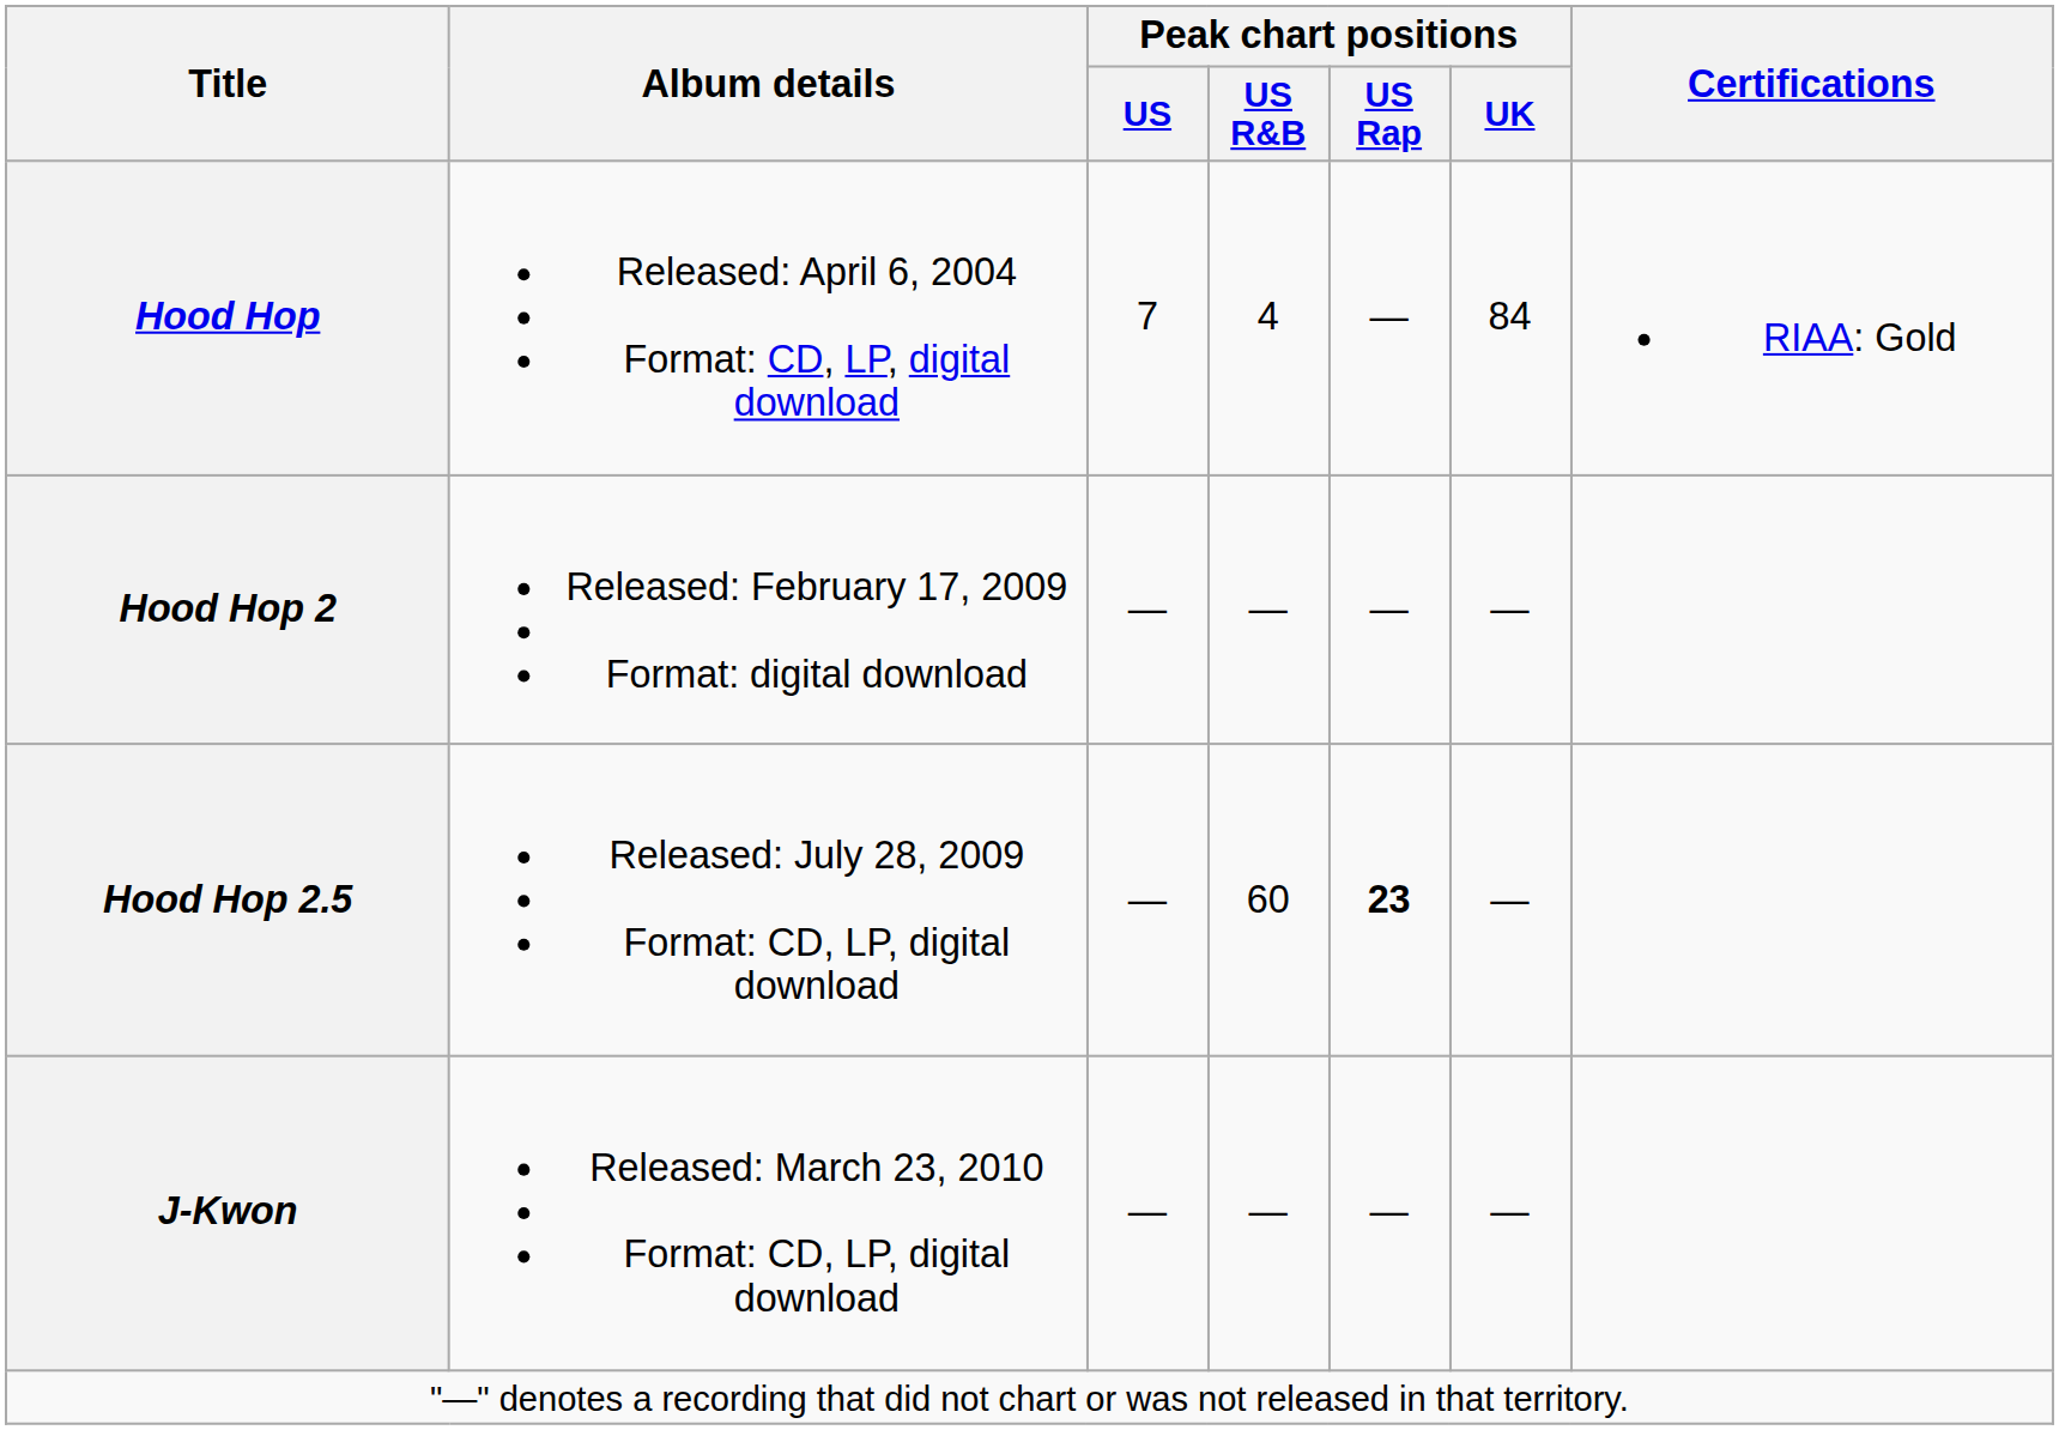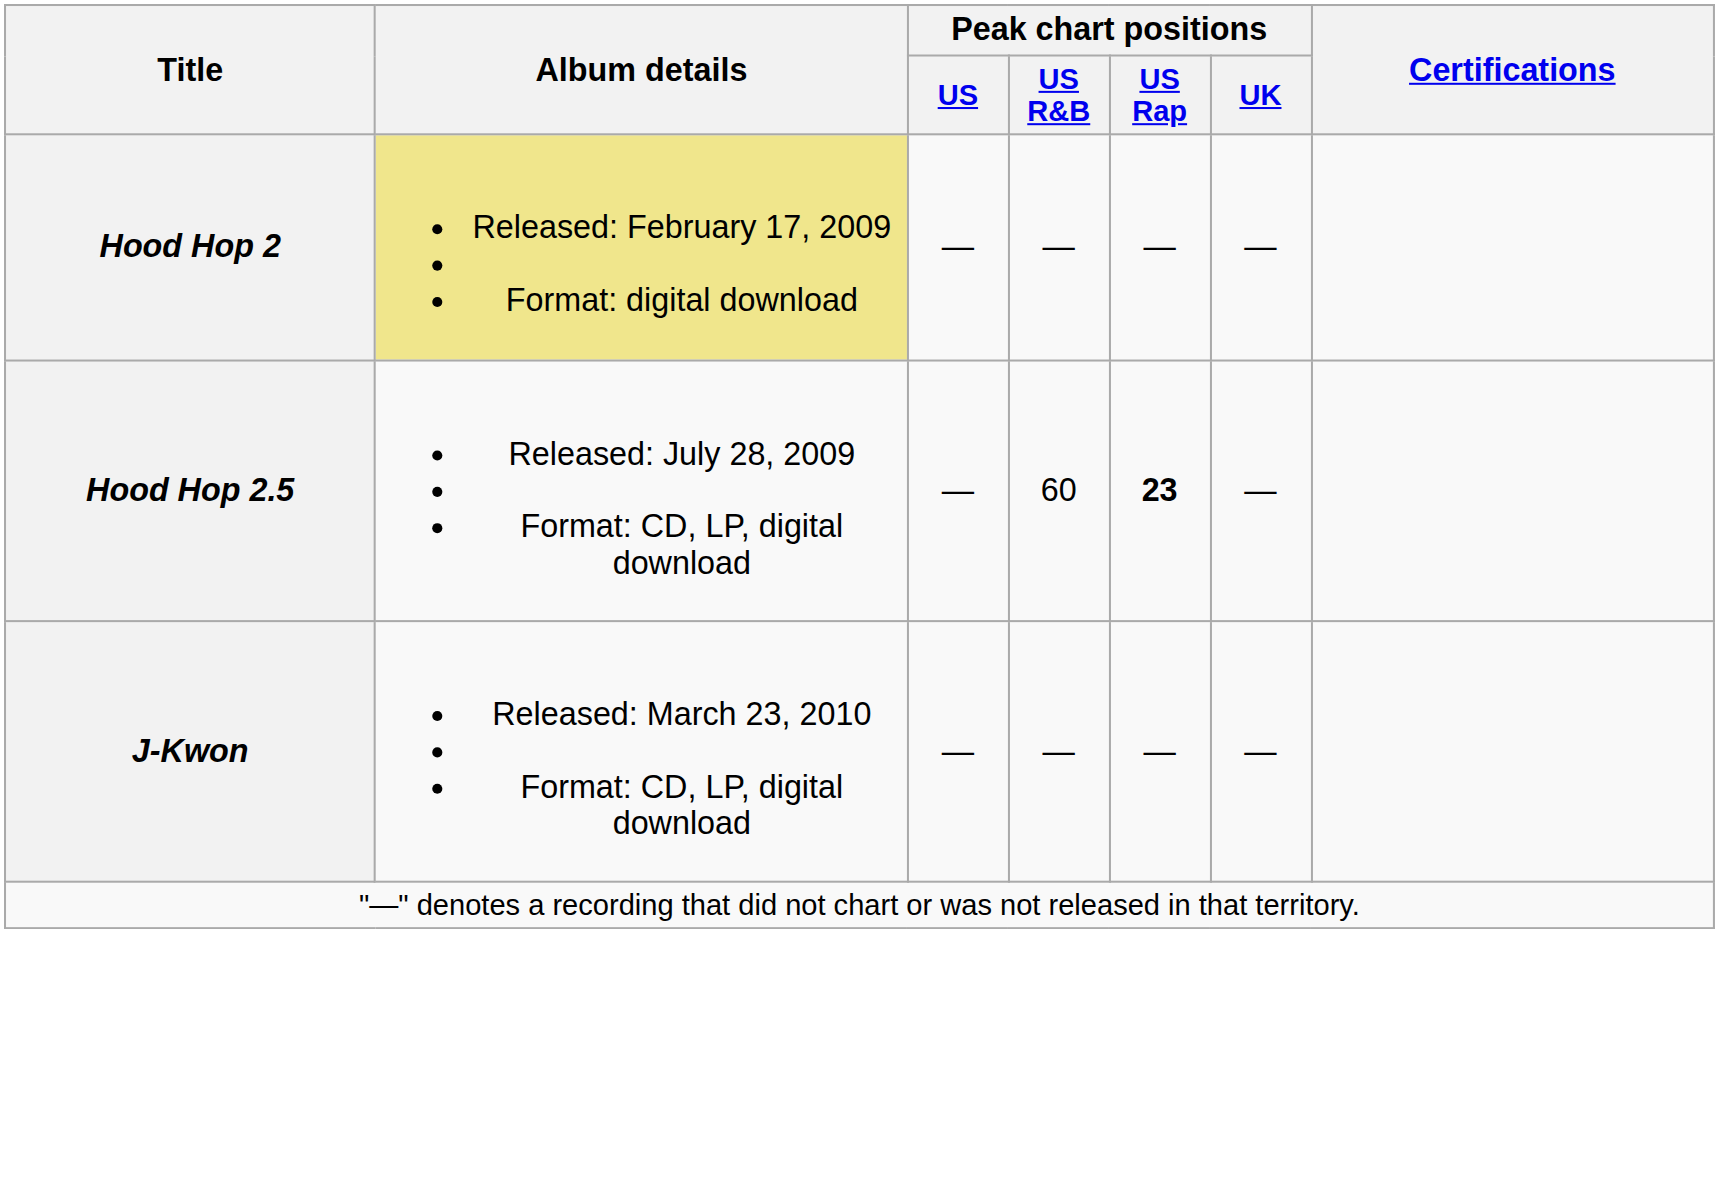 <table class="wikitable plainrowheaders" style="text-align:center;">
 <tr>
 <th scope="col" rowspan="2" style="width:11em;">Title</th>
 <th scope="col" rowspan="2" style="width:16em;">Album details</th>
 <th scope="col" colspan="4">Peak chart positions</th>
 <th scope="col" rowspan="2" style="width:12em;"><a href='#'>Certifications</a></th>
 </tr>
 <tr>
 <th style="width:3em;font-size:90%;"><a href='#'>US</a></th>
 <th style="width:3em;font-size:90%;"><a href='#'>US<br>R&B</a></th>
 <th style="width:3em;font-size:90%;"><a href='#'>US<br>Rap</a></th>
 <th style="width:3em;font-size:90%;"><a href='#'>UK</a><br></th>
 </tr>
 <tr>
-<th scope="row"><em><a href='#'>Hood Hop</a></em></th>
-<td><br><ul><li>Released: April 6, 2004</li><li></li><li>Format: <a href='#'>CD</a>, <a href='#'>LP</a>, <a href='#'>digital download</a></li></ul></td>
-<td>7</td>
-<td>4</td>
-<td>—</td>
-<td>84</td>
-<td><br><ul><li><a href='#'>RIAA</a>: Gold</li></ul></td>
-</tr>
-<tr>
 <th scope="row"><em>Hood Hop 2</em></th>
-<td><br><ul><li>Released: February 17, 2009</li><li></li><li>Format: digital download</li></ul></td>
+<td style="background: khaki;"><br><ul><li>Released: February 17, 2009</li><li></li><li>Format: digital download</li></ul></td>
 <td>—</td>
 <td>—</td>
 <td>—</td>
 <td>—</td>
 <td></td>
 </tr>
 <tr>
 <th scope="row"><em>Hood Hop 2.5</em></th>
 <td><br><ul><li>Released: July 28, 2009</li><li></li><li>Format: CD, LP, digital download</li></ul></td>
 <td>—</td>
 <td>60</td>
 <td><strong>23</strong></td>
 <td>—</td>
 <td></td>
 </tr>
 <tr>
 <th scope="row"><em>J-Kwon</em></th>
 <td><br><ul><li>Released: March 23, 2010</li><li></li><li>Format: CD, LP, digital download</li></ul></td>
 <td>—</td>
 <td>—</td>
 <td>—</td>
 <td>—</td>
 <td></td>
 </tr>
 <tr>
 <td colspan="7" style="font-size:90%">"—" denotes a recording that did not chart or was not released in that territory.</td>
 </tr>
 </table>
